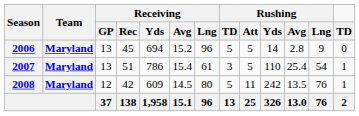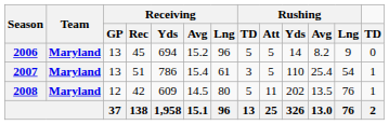 <table class="wikitable" style="text-align:center;">
 <tr>
 <th rowspan="2">Season</th>
 <th rowspan="2">Team</th>
 <th colspan="5">Receiving</th>
 <th colspan="5">Rushing</th>
 </tr>
 <tr>
 <th>GP</th>
 <th>Rec</th>
 <th>Yds</th>
 <th>Avg</th>
 <th>Lng</th>
 <th>TD</th>
 <th>Att</th>
 <th>Yds</th>
 <th>Avg</th>
 <th>Lng</th>
 <th>TD</th>
 </tr>
 <tr>
 <th><a href='#'>2006</a></th>
 <th><a href='#'>Maryland</a></th>
 <td>13</td>
 <td>45</td>
 <td>694</td>
 <td>15.2</td>
 <td>96</td>
 <td>5</td>
 <td>5</td>
 <td>14</td>
-<td>2.8</td>
+<td>8.2</td>
 <td>9</td>
 <td>0</td>
 </tr>
 <tr>
 <th><a href='#'>2007</a></th>
 <th><a href='#'>Maryland</a></th>
 <td>13</td>
 <td>51</td>
 <td>786</td>
 <td>15.4</td>
 <td>61</td>
 <td>3</td>
 <td>5</td>
 <td>110</td>
 <td>25.4</td>
 <td>54</td>
 <td>1</td>
 </tr>
 <tr>
 <th><a href='#'>2008</a></th>
 <th><a href='#'>Maryland</a></th>
 <td>12</td>
 <td>42</td>
 <td>609</td>
 <td>14.5</td>
 <td>80</td>
 <td>5</td>
 <td>11</td>
-<td>242</td>
+<td>202</td>
 <td>13.5</td>
 <td>76</td>
 <td>1</td>
 </tr>
 <tr>
 <th colspan="2"></th>
 <th>37</th>
 <th>138</th>
 <th>1,958</th>
 <th>15.1</th>
 <th>96</th>
 <th>13</th>
 <th>25</th>
 <th>326</th>
 <th>13.0</th>
 <th>76</th>
 <th>2</th>
 </tr>
 </table>
